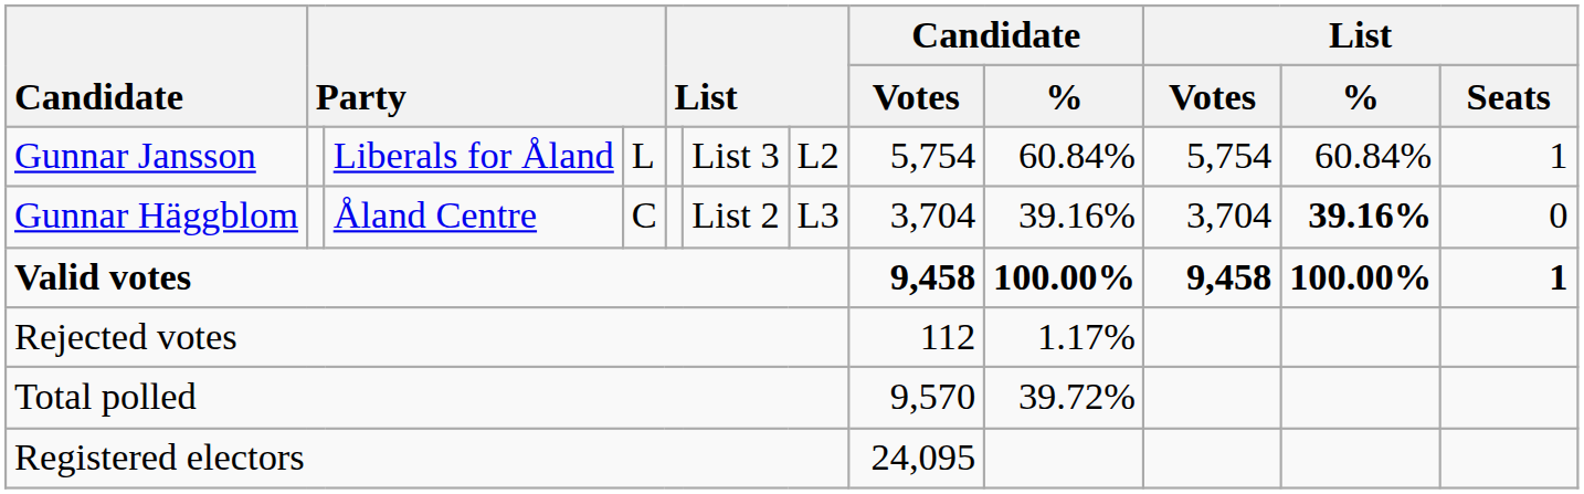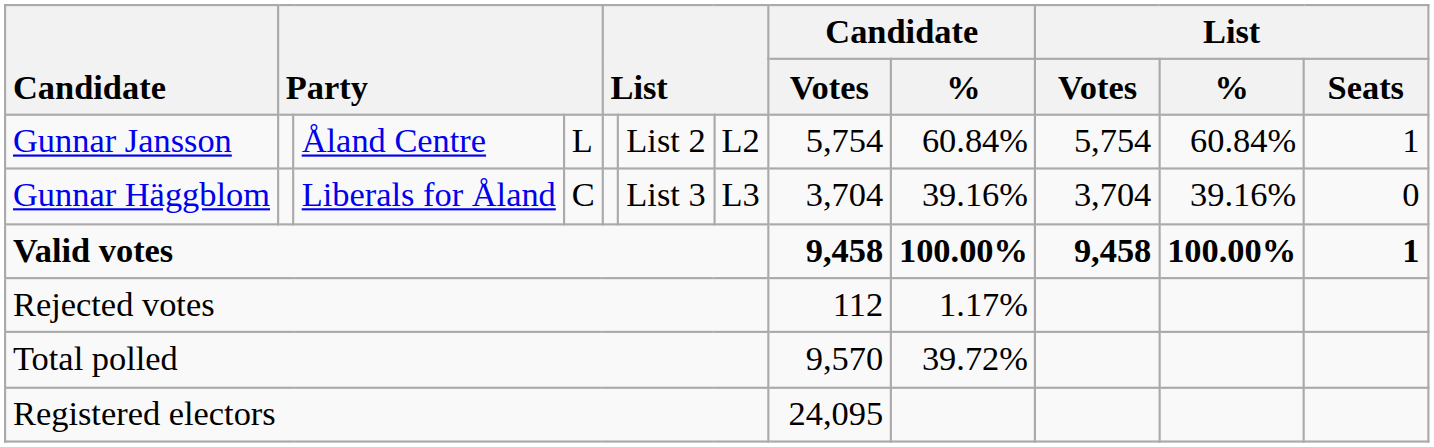 <table class="wikitable" border="1" style="text-align:right;">
 <tr>
 <th ! style="text-align:left;" valign=bottom rowspan=2>Candidate</th>
 <th style="text-align:left;" valign=bottom rowspan=2 colspan=3>Party</th>
 <th style="text-align:left;" valign=bottom rowspan=2 colspan=3>List</th>
 <th colspan=2>Candidate</th>
 <th colspan=3>List</th>
 </tr>
 <tr>
 <th align=center valign=bottom width="50">Votes</th>
 <th align=center valign=bottom width="50">%</th>
 <th align=center valign=bottom width="50">Votes</th>
 <th align=center valign=bottom width="50">%</th>
 <th align=center valign=bottom width="50">Seats</th>
 </tr>
 <tr>
 <td align=left><a href='#'>Gunnar Jansson</a></td>
 <td></td>
-<td align=left><a href='#'>Liberals for Åland</a></td>
+<td align=left><a href='#'>Åland Centre</a></td>
 <td align=left>L</td>
 <td></td>
-<td align=left>List 3</td>
+<td align=left>List 2</td>
 <td align=left>L2</td>
 <td>5,754</td>
 <td>60.84%</td>
 <td>5,754</td>
 <td>60.84%</td>
 <td>1</td>
 </tr>
 <tr>
 <td align=left><a href='#'>Gunnar Häggblom</a></td>
 <td></td>
-<td align=left><a href='#'>Åland Centre</a></td>
+<td align=left><a href='#'>Liberals for Åland</a></td>
 <td align=left>C</td>
 <td></td>
-<td align=left>List 2</td>
+<td align=left>List 3</td>
 <td align=left>L3</td>
 <td>3,704</td>
 <td>39.16%</td>
 <td>3,704</td>
-<td><strong>39.16%</strong></td>
+<td>39.16%</td>
 <td>0</td>
 </tr>
 <tr style="font-weight:bold">
 <td align=left colspan=7>Valid votes</td>
 <td>9,458</td>
 <td>100.00%</td>
 <td>9,458</td>
 <td>100.00%</td>
 <td>1</td>
 </tr>
 <tr>
 <td align=left colspan=7>Rejected votes</td>
 <td>112</td>
 <td>1.17%</td>
 <td></td>
 <td></td>
 <td></td>
 </tr>
 <tr>
 <td align=left colspan=7>Total polled</td>
 <td>9,570</td>
 <td>39.72%</td>
 <td></td>
 <td></td>
 <td></td>
 </tr>
 <tr>
 <td align=left colspan=7>Registered electors</td>
 <td>24,095</td>
 <td></td>
 <td></td>
 <td></td>
 <td></td>
 </tr>
 </table>
